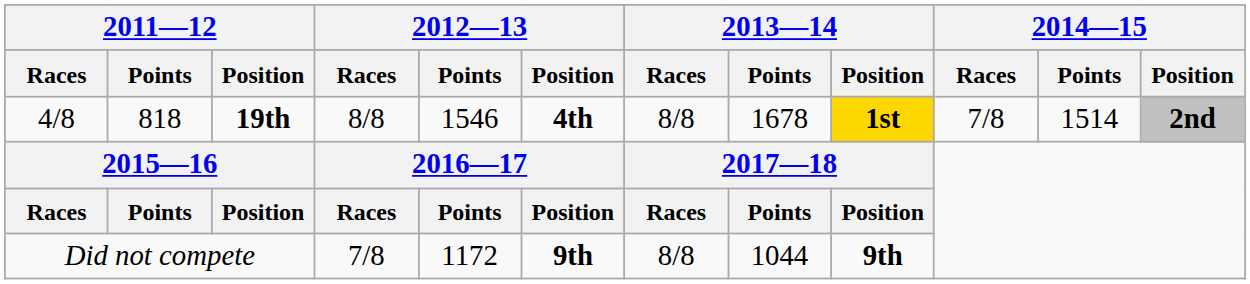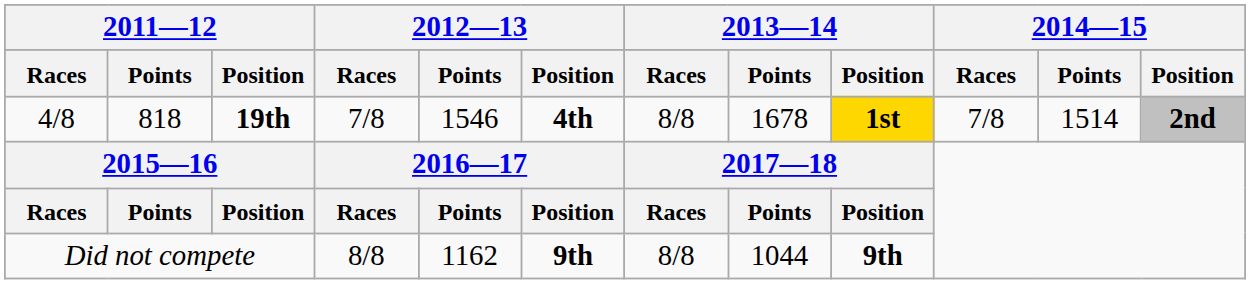 <table class="wikitable" style="text-align:center;">
 <tr class="hintergrundfarbe5">
 <th colspan="3"><a href='#'>2011—12</a></th>
 <th colspan="3"><a href='#'>2012—13</a></th>
 <th colspan="3"><a href='#'>2013—14</a></th>
 <th colspan="3"><a href='#'>2014—15</a></th>
 </tr>
 <tr class="hintergrundfarbe5">
 <th style="width:50px;"><small>Races</small></th>
 <th style="width:50px;"><small>Points</small></th>
 <th style="width:50px;"><small>Position</small></th>
 <th style="width:50px;"><small>Races</small></th>
 <th style="width:50px;"><small>Points</small></th>
 <th style="width:50px;"><small>Position</small></th>
 <th style="width:50px;"><small>Races</small></th>
 <th style="width:50px;"><small>Points</small></th>
 <th style="width:50px;"><small>Position</small></th>
 <th style="width:50px;"><small>Races</small></th>
 <th style="width:50px;"><small>Points</small></th>
 <th style="width:50px;"><small>Position</small></th>
 </tr>
 <tr>
 <td>4/8</td>
 <td>818</td>
 <td><strong>19th</strong></td>
-<td>8/8</td>
+<td>7/8</td>
 <td>1546</td>
 <td><strong>4th</strong></td>
 <td>8/8</td>
 <td>1678</td>
 <td bgcolor="gold"><strong>1st</strong></td>
 <td>7/8</td>
 <td>1514</td>
 <td bgcolor="silver"><strong>2nd</strong></td>
 </tr>
 <tr class="hintergrundfarbe5">
 <th colspan="3"><a href='#'>2015—16</a></th>
 <th colspan="3"><a href='#'>2016—17</a></th>
 <th colspan="3"><a href='#'>2017—18</a></th>
 </tr>
 <tr class="hintergrundfarbe5">
 <th style="width:50px;"><small>Races</small></th>
 <th style="width:50px;"><small>Points</small></th>
 <th style="width:50px;"><small>Position</small></th>
 <th style="width:50px;"><small>Races</small></th>
 <th style="width:50px;"><small>Points</small></th>
 <th style="width:50px;"><small>Position</small></th>
 <th style="width:50px;"><small>Races</small></th>
 <th style="width:50px;"><small>Points</small></th>
 <th style="width:50px;"><small>Position</small></th>
 </tr>
 <tr>
 <td colspan="3" style="text-align: center;"><em>Did not compete</em></td>
-<td>7/8</td>
-<td>1172</td>
+<td>8/8</td>
+<td>1162</td>
 <td><strong>9th</strong></td>
 <td>8/8</td>
 <td>1044</td>
 <td><strong>9th</strong></td>
 </tr>
 </table>
